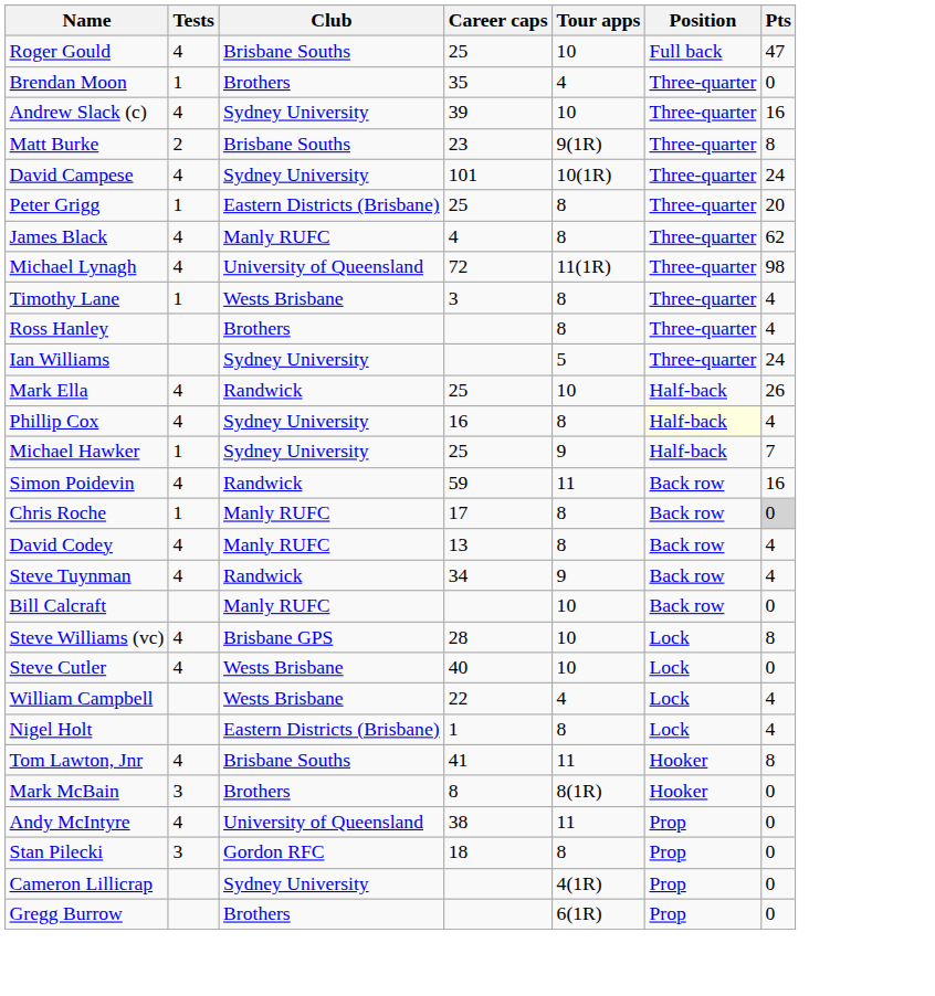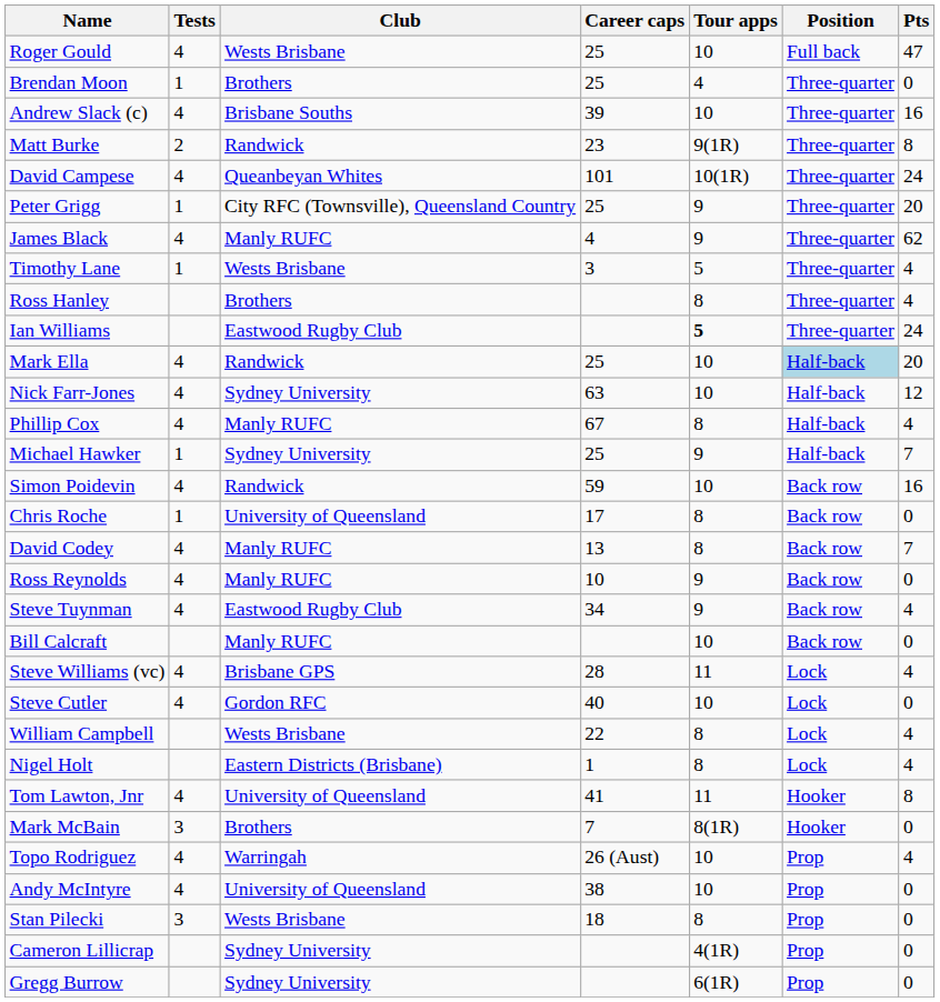 <table class="wikitable sortable">
 <tr>
 <th>Name</th>
 <th>Tests</th>
 <th>Club</th>
 <th>Career caps</th>
 <th>Tour apps</th>
 <th>Position</th>
 <th>Pts</th>
 </tr>
 <tr>
 <td><a href='#'>Roger Gould</a></td>
 <td>4</td>
-<td><a href='#'>Brisbane Souths</a></td>
+<td><a href='#'>Wests Brisbane</a></td>
 <td>25</td>
 <td>10</td>
 <td><a href='#'>Full back</a></td>
 <td>47</td>
 </tr>
 <tr>
 <td><a href='#'>Brendan Moon</a></td>
 <td>1</td>
 <td><a href='#'>Brothers</a></td>
-<td>35</td>
+<td>25</td>
 <td>4</td>
 <td><a href='#'>Three-quarter</a></td>
 <td>0</td>
 </tr>
 <tr>
 <td><a href='#'>Andrew Slack</a> (c)</td>
 <td>4</td>
-<td><a href='#'>Sydney University</a></td>
+<td><a href='#'>Brisbane Souths</a></td>
 <td>39</td>
 <td>10</td>
 <td><a href='#'>Three-quarter</a></td>
 <td>16</td>
 </tr>
 <tr>
 <td><a href='#'>Matt Burke</a></td>
 <td>2</td>
-<td><a href='#'>Brisbane Souths</a></td>
+<td><a href='#'>Randwick</a></td>
 <td>23</td>
 <td>9(1R)</td>
 <td><a href='#'>Three-quarter</a></td>
 <td>8</td>
 </tr>
 <tr>
 <td><a href='#'>David Campese</a></td>
 <td>4</td>
-<td><a href='#'>Sydney University</a></td>
+<td><a href='#'>Queanbeyan Whites</a></td>
 <td>101</td>
 <td>10(1R)</td>
 <td><a href='#'>Three-quarter</a></td>
 <td>24</td>
 </tr>
 <tr>
 <td><a href='#'>Peter Grigg</a></td>
 <td>1</td>
-<td><a href='#'>Eastern Districts (Brisbane)</a></td>
+<td>City RFC (Townsville), <a href='#'>Queensland Country</a></td>
 <td>25</td>
-<td>8</td>
+<td>9</td>
 <td><a href='#'>Three-quarter</a></td>
 <td>20</td>
 </tr>
 <tr>
 <td><a href='#'>James Black</a></td>
 <td>4</td>
 <td><a href='#'>Manly RUFC</a></td>
 <td>4</td>
-<td>8</td>
+<td>9</td>
 <td><a href='#'>Three-quarter</a></td>
 <td>62</td>
-</tr>
-<tr>
-<td><a href='#'>Michael Lynagh</a></td>
-<td>4</td>
-<td><a href='#'>University of Queensland</a></td>
-<td>72</td>
-<td>11(1R)</td>
-<td><a href='#'>Three-quarter</a></td>
-<td>98</td>
 </tr>
 <tr>
 <td><a href='#'>Timothy Lane</a></td>
 <td>1</td>
 <td><a href='#'>Wests Brisbane</a></td>
 <td>3</td>
-<td>8</td>
+<td>5</td>
 <td><a href='#'>Three-quarter</a></td>
 <td>4</td>
 </tr>
 <tr>
 <td><a href='#'>Ross Hanley</a></td>
 <td></td>
 <td><a href='#'>Brothers</a></td>
 <td></td>
 <td>8</td>
 <td><a href='#'>Three-quarter</a></td>
 <td>4</td>
 </tr>
 <tr>
 <td><a href='#'>Ian Williams</a></td>
 <td></td>
-<td><a href='#'>Sydney University</a></td>
+<td><a href='#'>Eastwood Rugby Club</a></td>
 <td></td>
-<td>5</td>
+<td><strong>5</strong></td>
 <td><a href='#'>Three-quarter</a></td>
 <td>24</td>
 </tr>
 <tr>
 <td><a href='#'>Mark Ella</a></td>
 <td>4</td>
 <td><a href='#'>Randwick</a></td>
 <td>25</td>
 <td>10</td>
+<td style="background: lightblue;"><a href='#'>Half-back</a></td>
+<td>20</td>
+</tr>
+<tr>
+<td><a href='#'>Nick Farr-Jones</a></td>
+<td>4</td>
+<td><a href='#'>Sydney University</a></td>
+<td>63</td>
+<td>10</td>
 <td><a href='#'>Half-back</a></td>
-<td>26</td>
+<td>12</td>
 </tr>
 <tr>
 <td><a href='#'>Phillip Cox</a></td>
 <td>4</td>
-<td><a href='#'>Sydney University</a></td>
-<td>16</td>
+<td><a href='#'>Manly RUFC</a></td>
+<td>67</td>
 <td>8</td>
-<td style="background: lightyellow;"><a href='#'>Half-back</a></td>
+<td><a href='#'>Half-back</a></td>
 <td>4</td>
 </tr>
 <tr>
 <td><a href='#'>Michael Hawker</a></td>
 <td>1</td>
 <td><a href='#'>Sydney University</a></td>
 <td>25</td>
 <td>9</td>
 <td><a href='#'>Half-back</a></td>
 <td>7</td>
 </tr>
 <tr>
 <td><a href='#'>Simon Poidevin</a></td>
 <td>4</td>
 <td><a href='#'>Randwick</a></td>
 <td>59</td>
-<td>11</td>
+<td>10</td>
 <td><a href='#'>Back row</a></td>
 <td>16</td>
 </tr>
 <tr>
 <td><a href='#'>Chris Roche</a></td>
 <td>1</td>
-<td><a href='#'>Manly RUFC</a></td>
+<td><a href='#'>University of Queensland</a></td>
 <td>17</td>
 <td>8</td>
 <td><a href='#'>Back row</a></td>
-<td style="background: lightgrey;">0</td>
+<td>0</td>
 </tr>
 <tr>
 <td><a href='#'>David Codey</a></td>
 <td>4</td>
 <td><a href='#'>Manly RUFC</a></td>
 <td>13</td>
 <td>8</td>
 <td><a href='#'>Back row</a></td>
+<td>7</td>
+</tr>
+<tr>
+<td><a href='#'>Ross Reynolds</a></td>
 <td>4</td>
+<td><a href='#'>Manly RUFC</a></td>
+<td>10</td>
+<td>9</td>
+<td><a href='#'>Back row</a></td>
+<td>0</td>
 </tr>
 <tr>
 <td><a href='#'>Steve Tuynman</a></td>
 <td>4</td>
-<td><a href='#'>Randwick</a></td>
+<td><a href='#'>Eastwood Rugby Club</a></td>
 <td>34</td>
 <td>9</td>
 <td><a href='#'>Back row</a></td>
 <td>4</td>
 </tr>
 <tr>
 <td><a href='#'>Bill Calcraft</a></td>
 <td></td>
 <td><a href='#'>Manly RUFC</a></td>
 <td></td>
 <td>10</td>
 <td><a href='#'>Back row</a></td>
 <td>0</td>
 </tr>
 <tr>
 <td><a href='#'>Steve Williams</a> (vc)</td>
 <td>4</td>
 <td><a href='#'>Brisbane GPS</a></td>
 <td>28</td>
-<td>10</td>
+<td>11</td>
 <td><a href='#'>Lock</a></td>
-<td>8</td>
+<td>4</td>
 </tr>
 <tr>
 <td><a href='#'>Steve Cutler</a></td>
 <td>4</td>
-<td><a href='#'>Wests Brisbane</a></td>
+<td><a href='#'>Gordon RFC</a></td>
 <td>40</td>
 <td>10</td>
 <td><a href='#'>Lock</a></td>
 <td>0</td>
 </tr>
 <tr>
 <td><a href='#'>William Campbell</a></td>
 <td></td>
 <td><a href='#'>Wests Brisbane</a></td>
 <td>22</td>
-<td>4</td>
+<td>8</td>
 <td><a href='#'>Lock</a></td>
 <td>4</td>
 </tr>
 <tr>
 <td><a href='#'>Nigel Holt</a></td>
 <td></td>
 <td><a href='#'>Eastern Districts (Brisbane)</a></td>
 <td>1</td>
 <td>8</td>
 <td><a href='#'>Lock</a></td>
 <td>4</td>
 </tr>
 <tr>
 <td><a href='#'>Tom Lawton, Jnr</a></td>
 <td>4</td>
-<td><a href='#'>Brisbane Souths</a></td>
+<td><a href='#'>University of Queensland</a></td>
 <td>41</td>
 <td>11</td>
 <td><a href='#'>Hooker</a></td>
 <td>8</td>
 </tr>
 <tr>
 <td><a href='#'>Mark McBain</a></td>
 <td>3</td>
 <td><a href='#'>Brothers</a></td>
-<td>8</td>
+<td>7</td>
 <td>8(1R)</td>
 <td><a href='#'>Hooker</a></td>
 <td>0</td>
+</tr>
+<tr>
+<td><a href='#'>Topo Rodriguez</a></td>
+<td>4</td>
+<td><a href='#'>Warringah</a></td>
+<td>26 (Aust)</td>
+<td>10</td>
+<td><a href='#'>Prop</a></td>
+<td>4</td>
 </tr>
 <tr>
 <td><a href='#'>Andy McIntyre</a></td>
 <td>4</td>
 <td><a href='#'>University of Queensland</a></td>
 <td>38</td>
-<td>11</td>
+<td>10</td>
 <td><a href='#'>Prop</a></td>
 <td>0</td>
 </tr>
 <tr>
 <td><a href='#'>Stan Pilecki</a></td>
 <td>3</td>
-<td><a href='#'>Gordon RFC</a></td>
+<td><a href='#'>Wests Brisbane</a></td>
 <td>18</td>
 <td>8</td>
 <td><a href='#'>Prop</a></td>
 <td>0</td>
 </tr>
 <tr>
 <td><a href='#'>Cameron Lillicrap</a></td>
 <td></td>
 <td><a href='#'>Sydney University</a></td>
 <td></td>
 <td>4(1R)</td>
 <td><a href='#'>Prop</a></td>
 <td>0</td>
 </tr>
 <tr>
 <td><a href='#'>Gregg Burrow</a></td>
 <td></td>
-<td><a href='#'>Brothers</a></td>
+<td><a href='#'>Sydney University</a></td>
 <td></td>
 <td>6(1R)</td>
 <td><a href='#'>Prop</a></td>
 <td>0</td>
 </tr>
 </table>
